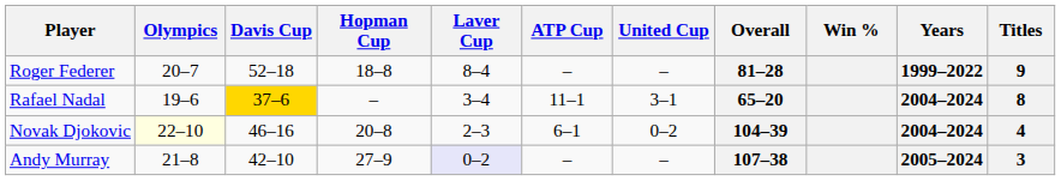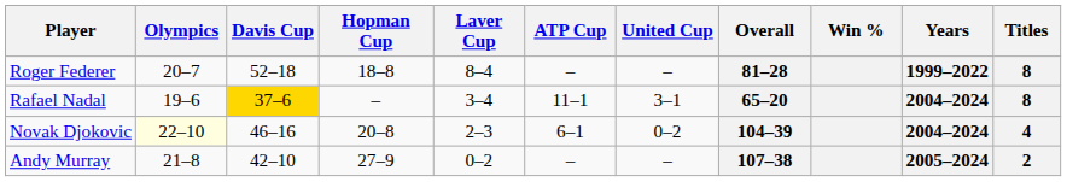 <table class="wikitable" style="text-align:center;font-size:97%">
 <tr>
 <th>Player</th>
 <th width="70"><a href='#'>Olympics</a></th>
 <th width="70"><a href='#'>Davis Cup</a></th>
 <th width="90"><a href='#'>Hopman Cup</a></th>
 <th width="70"><a href='#'>Laver Cup</a></th>
 <th width="70"><a href='#'>ATP Cup</a></th>
 <th width="80"><a href='#'>United Cup</a></th>
 <th width="70">Overall</th>
 <th width="70">Win %</th>
 <th>Years</th>
 <th width="50">Titles</th>
 </tr>
 <tr>
 <td style="text-align:left"> <a href='#'>Roger Federer</a></td>
 <td>20–7</td>
 <td>52–18</td>
 <td>18–8</td>
 <td>8–4</td>
 <td>–</td>
 <td>–</td>
 <th>81–28</th>
 <th></th>
 <th>1999–2022</th>
-<th>9</th>
+<th>8</th>
 </tr>
 <tr>
 <td style="text-align:left"> <a href='#'>Rafael Nadal</a></td>
 <td>19–6</td>
 <td style="background: gold;">37–6</td>
 <td>–</td>
 <td>3–4</td>
 <td>11–1</td>
 <td>3–1</td>
 <th>65–20</th>
 <th></th>
 <th>2004–2024</th>
 <th>8</th>
 </tr>
 <tr>
 <td style="text-align:left"> <a href='#'>Novak Djokovic</a></td>
 <td style="background: lightyellow;">22–10</td>
 <td>46–16</td>
 <td>20–8</td>
 <td>2–3</td>
 <td>6–1</td>
 <td>0–2</td>
 <th>104–39</th>
 <th></th>
 <th>2004–2024</th>
 <th>4</th>
 </tr>
 <tr>
 <td style="text-align:left"> <a href='#'>Andy Murray</a></td>
 <td>21–8</td>
 <td>42–10</td>
 <td>27–9</td>
-<td style="background: lavender;">0–2</td>
+<td>0–2</td>
 <td>–</td>
 <td>–</td>
 <th>107–38</th>
 <th></th>
 <th>2005–2024</th>
-<th>3</th>
+<th>2</th>
 </tr>
 </table>
